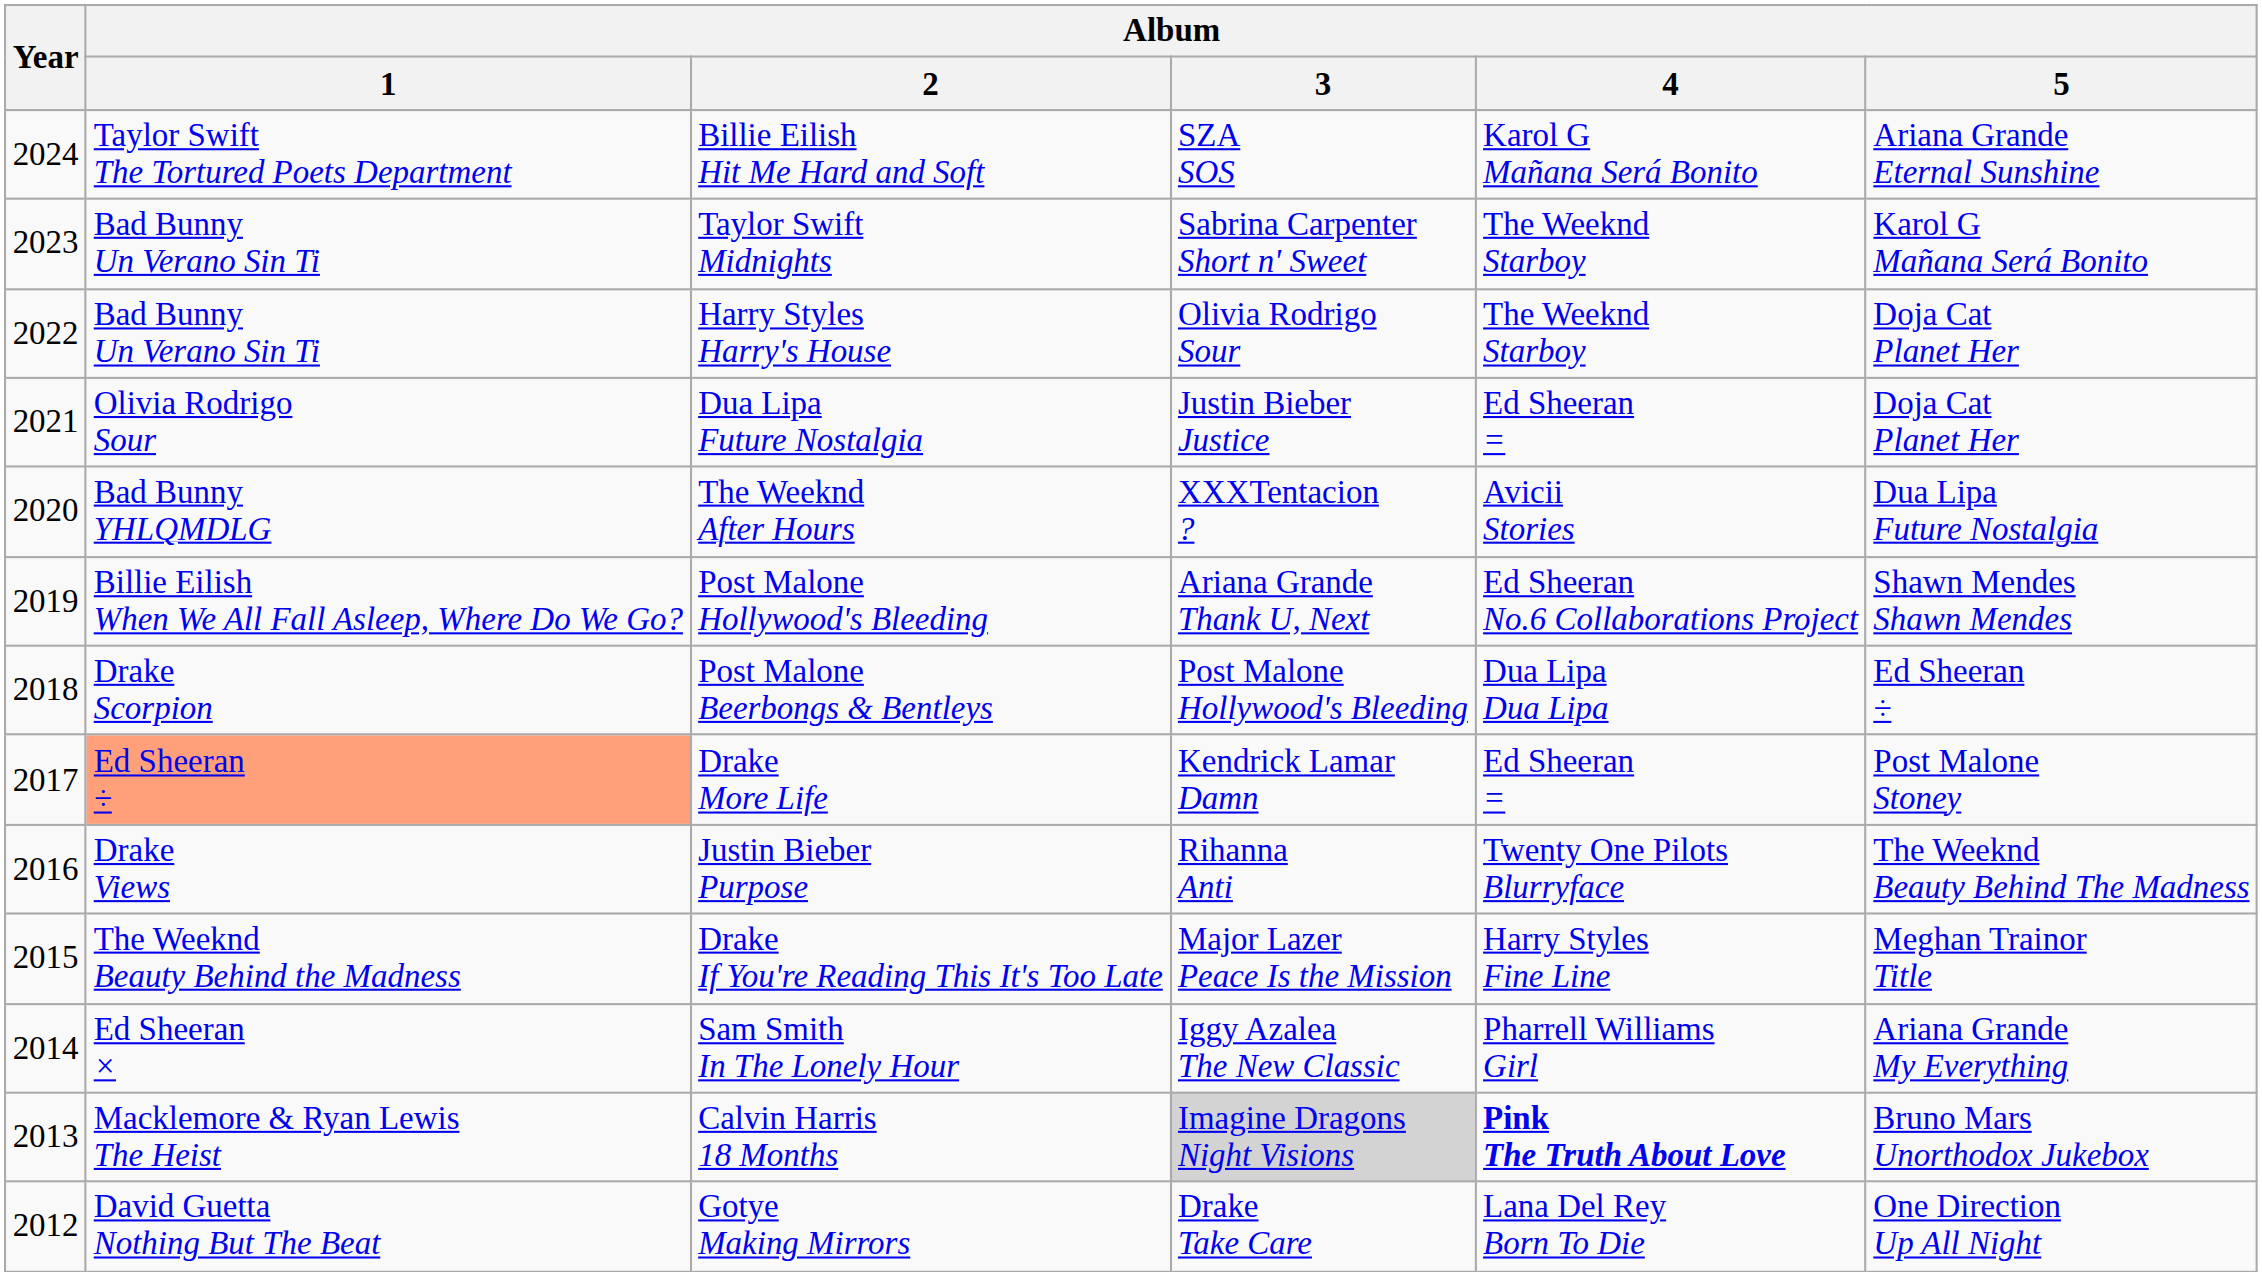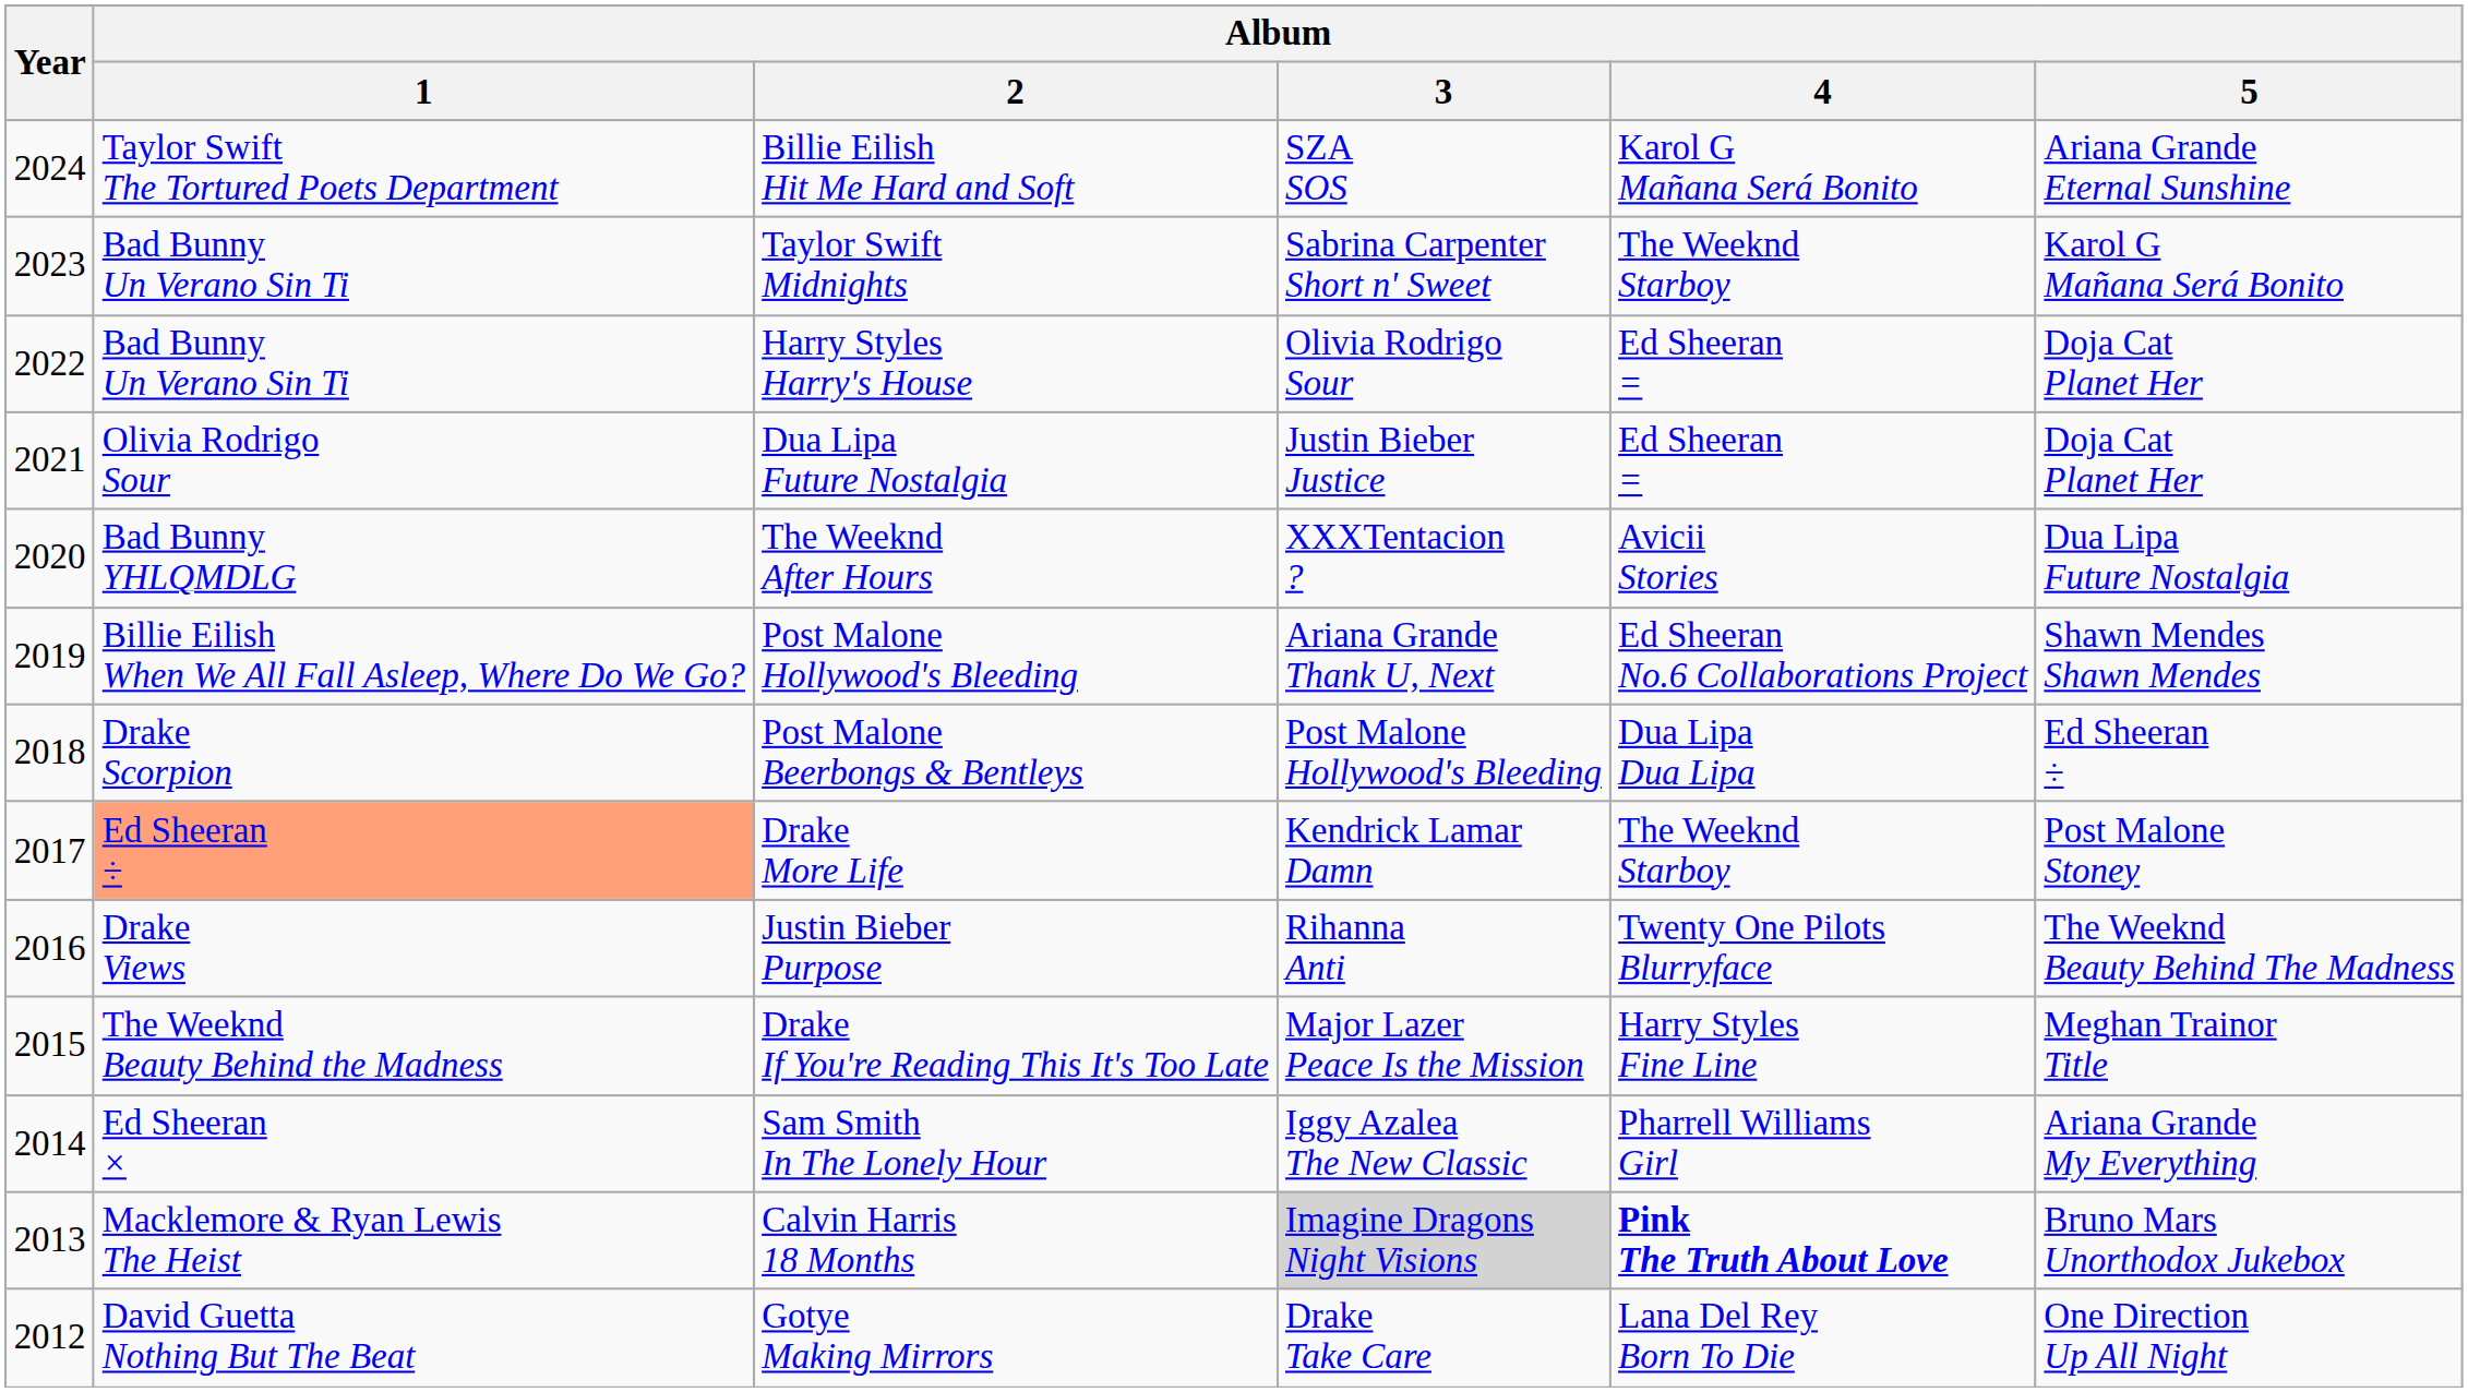 <table class="wikitable">
 <tr>
 <th rowspan="2">Year</th>
 <th colspan="5">Album</th>
 </tr>
 <tr>
 <th>1</th>
 <th>2</th>
 <th>3</th>
 <th>4</th>
 <th>5</th>
 </tr>
 <tr>
 <td>2024</td>
 <td><a href='#'>Taylor Swift</a> <br> <em><a href='#'>The Tortured Poets Department</a></em> <br></td>
 <td><a href='#'>Billie Eilish</a> <br> <em><a href='#'>Hit Me Hard and Soft</a></em></td>
 <td><a href='#'>SZA</a> <br> <em><a href='#'>SOS</a></em></td>
 <td><a href='#'>Karol G</a> <br> <em><a href='#'>Mañana Será Bonito</a></em></td>
 <td><a href='#'>Ariana Grande</a> <br> <em><a href='#'>Eternal Sunshine</a></em></td>
 </tr>
 <tr>
 <td>2023</td>
 <td><a href='#'>Bad Bunny</a> <br> <em><a href='#'>Un Verano Sin Ti</a></em> <br></td>
 <td><a href='#'>Taylor Swift</a> <br> <em><a href='#'>Midnights</a></em></td>
 <td><a href='#'>Sabrina Carpenter</a> <br> <em><a href='#'>Short n' Sweet</a></em></td>
 <td><a href='#'>The Weeknd</a> <br> <em><a href='#'>Starboy</a></em></td>
 <td><a href='#'>Karol G</a> <br> <em><a href='#'>Mañana Será Bonito</a></em></td>
 </tr>
 <tr>
 <td>2022</td>
 <td><a href='#'>Bad Bunny</a> <br> <em><a href='#'>Un Verano Sin Ti</a></em> <br></td>
 <td><a href='#'>Harry Styles</a> <br> <em><a href='#'>Harry's House</a></em></td>
 <td><a href='#'>Olivia Rodrigo</a> <br> <em><a href='#'>Sour</a></em></td>
-<td><a href='#'>The Weeknd</a> <br> <em><a href='#'>Starboy</a></em></td>
+<td><a href='#'>Ed Sheeran</a> <br> <em><a href='#'>=</a></em></td>
 <td><a href='#'>Doja Cat</a> <br> <em><a href='#'>Planet Her</a></em></td>
 </tr>
 <tr>
 <td>2021</td>
 <td><a href='#'>Olivia Rodrigo</a> <br> <em><a href='#'>Sour</a></em> <br></td>
 <td><a href='#'>Dua Lipa</a> <br> <em><a href='#'>Future Nostalgia</a></em></td>
 <td><a href='#'>Justin Bieber</a> <br> <em><a href='#'>Justice</a></em></td>
 <td><a href='#'>Ed Sheeran</a> <br> <em><a href='#'>=</a></em></td>
 <td><a href='#'>Doja Cat</a> <br> <em><a href='#'>Planet Her</a></em></td>
 </tr>
 <tr>
 <td>2020</td>
 <td><a href='#'>Bad Bunny</a> <br> <em><a href='#'>YHLQMDLG</a></em> <br></td>
 <td><a href='#'>The Weeknd</a> <br> <em><a href='#'>After Hours</a></em></td>
 <td><a href='#'>XXXTentacion</a> <br> <em><a href='#'>?</a></em></td>
 <td><a href='#'>Avicii</a> <br> <em><a href='#'>Stories</a></em></td>
 <td><a href='#'>Dua Lipa</a> <br> <em><a href='#'>Future Nostalgia</a></em></td>
 </tr>
 <tr>
 <td>2019</td>
 <td><a href='#'>Billie Eilish</a> <br> <em><a href='#'>When We All Fall Asleep, Where Do We Go?</a></em> <br></td>
 <td><a href='#'>Post Malone</a> <br> <em><a href='#'>Hollywood's Bleeding</a></em></td>
 <td><a href='#'>Ariana Grande</a> <br> <em><a href='#'>Thank U, Next</a></em></td>
 <td><a href='#'>Ed Sheeran</a> <br> <em><a href='#'>No.6 Collaborations Project</a></em></td>
 <td><a href='#'>Shawn Mendes</a> <br> <em><a href='#'>Shawn Mendes</a></em></td>
 </tr>
 <tr>
 <td>2018</td>
 <td><a href='#'>Drake</a> <br> <em><a href='#'>Scorpion</a></em> <br></td>
 <td><a href='#'>Post Malone</a> <br> <em><a href='#'>Beerbongs & Bentleys</a></em></td>
 <td><a href='#'>Post Malone</a> <br> <em><a href='#'>Hollywood's Bleeding</a></em></td>
 <td><a href='#'>Dua Lipa</a> <br> <em><a href='#'>Dua Lipa</a></em></td>
 <td><a href='#'>Ed Sheeran</a> <br> <em><a href='#'>÷</a></em></td>
 </tr>
 <tr>
 <td>2017</td>
 <td style="background: lightsalmon;"><a href='#'>Ed Sheeran</a> <br> <em><a href='#'>÷</a></em> <br></td>
 <td><a href='#'>Drake</a> <br> <em><a href='#'>More Life</a></em></td>
 <td><a href='#'>Kendrick Lamar</a> <br> <em><a href='#'>Damn</a></em></td>
-<td><a href='#'>Ed Sheeran</a> <br> <em><a href='#'>=</a></em></td>
+<td><a href='#'>The Weeknd</a> <br> <em><a href='#'>Starboy</a></em></td>
 <td><a href='#'>Post Malone</a> <br> <em><a href='#'>Stoney</a></em></td>
 </tr>
 <tr>
 <td>2016</td>
 <td><a href='#'>Drake</a> <br> <em><a href='#'>Views</a></em> <br></td>
 <td><a href='#'>Justin Bieber</a> <br> <em><a href='#'>Purpose</a></em></td>
 <td><a href='#'>Rihanna</a> <br> <em><a href='#'>Anti</a></em></td>
 <td><a href='#'>Twenty One Pilots</a> <br> <em><a href='#'>Blurryface</a></em></td>
 <td><a href='#'>The Weeknd</a> <br> <em><a href='#'>Beauty Behind The Madness</a></em></td>
 </tr>
 <tr>
 <td>2015</td>
 <td><a href='#'>The Weeknd</a> <br> <em><a href='#'>Beauty Behind the Madness</a></em></td>
 <td><a href='#'>Drake</a> <br> <em><a href='#'>If You're Reading This It's Too Late</a></em></td>
 <td><a href='#'>Major Lazer</a> <br> <em><a href='#'>Peace Is the Mission</a></em></td>
 <td><a href='#'>Harry Styles</a> <br> <em><a href='#'>Fine Line</a></em></td>
 <td><a href='#'>Meghan Trainor</a> <br> <em><a href='#'>Title</a></em></td>
 </tr>
 <tr>
 <td>2014</td>
 <td><a href='#'>Ed Sheeran</a> <br> <em><a href='#'>×</a></em> <br></td>
 <td><a href='#'>Sam Smith</a> <br> <em><a href='#'>In The Lonely Hour</a></em></td>
 <td><a href='#'>Iggy Azalea</a> <br> <em><a href='#'>The New Classic</a></em></td>
 <td><a href='#'>Pharrell Williams</a> <br> <em><a href='#'>Girl</a></em></td>
 <td><a href='#'>Ariana Grande</a> <br> <em><a href='#'>My Everything</a></em></td>
 </tr>
 <tr>
 <td>2013</td>
 <td><a href='#'>Macklemore & Ryan Lewis</a> <br> <em><a href='#'>The Heist</a></em></td>
 <td><a href='#'>Calvin Harris</a> <br> <em><a href='#'>18 Months</a></em></td>
 <td style="background: lightgrey;"><a href='#'>Imagine Dragons</a> <br> <em><a href='#'>Night Visions</a></em></td>
 <td><strong><a href='#'>Pink</a> <br> <em><a href='#'>The Truth About Love</a></em></strong></td>
 <td><a href='#'>Bruno Mars</a> <br> <em><a href='#'>Unorthodox Jukebox</a></em></td>
 </tr>
 <tr>
 <td>2012</td>
 <td><a href='#'>David Guetta</a> <br> <em><a href='#'>Nothing But The Beat</a></em></td>
 <td><a href='#'>Gotye</a> <br> <em><a href='#'>Making Mirrors</a></em></td>
 <td><a href='#'>Drake</a> <br> <em><a href='#'>Take Care</a></em></td>
 <td><a href='#'>Lana Del Rey</a> <br> <em><a href='#'>Born To Die</a></em></td>
 <td><a href='#'>One Direction</a> <br> <em><a href='#'>Up All Night</a></em></td>
 </tr>
 <tr>
 </tr>
 </table>
